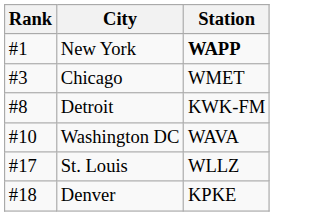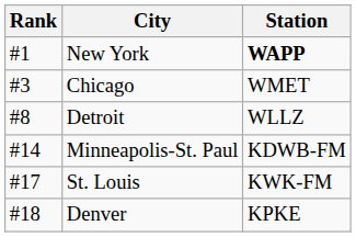 <table class="wikitable">
 <tr>
 <th>Rank</th>
 <th>City</th>
 <th>Station</th>
 </tr>
 <tr>
 <td>#1</td>
 <td>New York</td>
 <td><strong>WAPP</strong></td>
 </tr>
 <tr>
 <td>#3</td>
 <td>Chicago</td>
 <td>WMET</td>
 </tr>
 <tr>
 <td>#8</td>
 <td>Detroit</td>
-<td>KWK-FM</td>
+<td>WLLZ</td>
 </tr>
 <tr>
-<td>#10</td>
-<td>Washington DC</td>
-<td>WAVA</td>
+<td>#14</td>
+<td>Minneapolis-St. Paul</td>
+<td>KDWB-FM</td>
 </tr>
 <tr>
 <td>#17</td>
 <td>St. Louis</td>
-<td>WLLZ</td>
+<td>KWK-FM</td>
 </tr>
 <tr>
 <td>#18</td>
 <td>Denver</td>
 <td>KPKE</td>
 </tr>
 </table>
